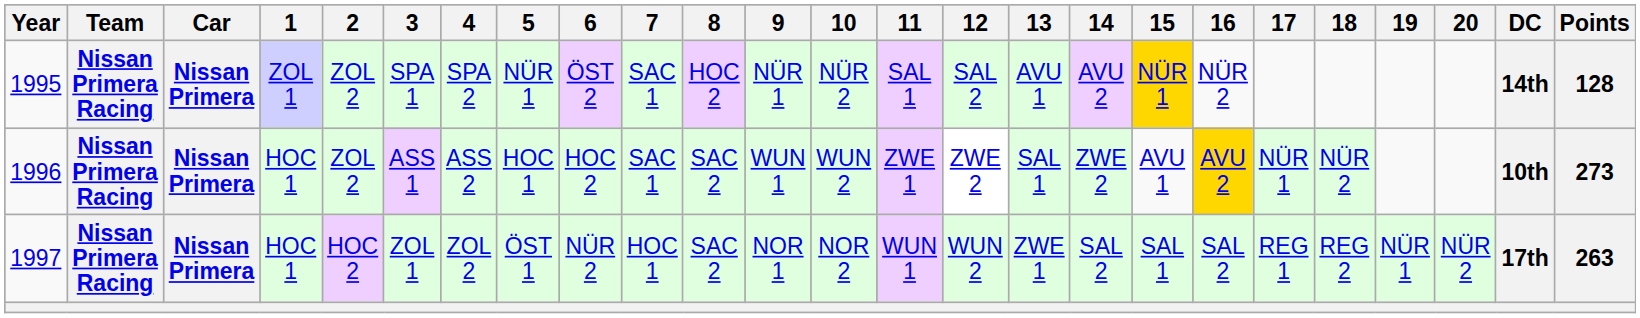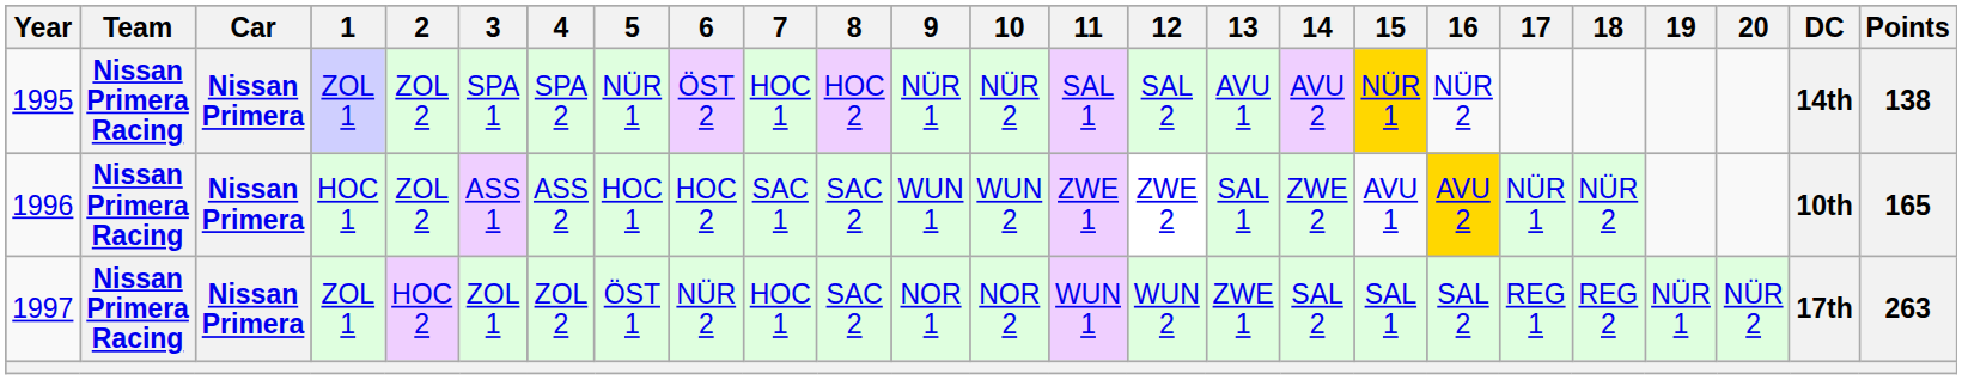 <table class="wikitable" border="1" style="text-align:center; font-size:85%;">
 <tr>
 <th>Year</th>
 <th>Team</th>
 <th>Car</th>
 <th>1</th>
 <th>2</th>
 <th>3</th>
 <th>4</th>
 <th>5</th>
 <th>6</th>
 <th>7</th>
 <th>8</th>
 <th>9</th>
 <th>10</th>
 <th>11</th>
 <th>12</th>
 <th>13</th>
 <th>14</th>
 <th>15</th>
 <th>16</th>
 <th>17</th>
 <th>18</th>
 <th>19</th>
 <th>20</th>
 <th>DC</th>
 <th>Points</th>
 </tr>
 <tr>
 <td><a href='#'>1995</a></td>
 <th><a href='#'>Nissan Primera Racing</a></th>
 <th><a href='#'>Nissan Primera</a></th>
 <td style="background:#CFCFFF;"><a href='#'>ZOL<br>1</a><br></td>
 <td style="background:#DFFFDF;"><a href='#'>ZOL<br>2</a><br></td>
 <td style="background:#DFFFDF;"><a href='#'>SPA<br>1</a><br></td>
 <td style="background:#DFFFDF;"><a href='#'>SPA<br>2</a><br></td>
 <td style="background:#DFFFDF;"><a href='#'>NÜR<br>1</a><br></td>
 <td style="background:#EFCFFF;"><a href='#'>ÖST<br>2</a><br></td>
-<td style="background:#DFFFDF;"><a href='#'>SAC<br>1</a><br></td>
+<td style="background:#DFFFDF;"><a href='#'>HOC<br>1</a><br></td>
 <td style="background:#EFCFFF;"><a href='#'>HOC<br>2</a><br></td>
 <td style="background:#DFFFDF;"><a href='#'>NÜR<br>1</a><br></td>
 <td style="background:#DFFFDF;"><a href='#'>NÜR<br>2</a><br></td>
 <td style="background:#EFCFFF;"><a href='#'>SAL<br>1</a><br></td>
 <td style="background:#DFFFDF;"><a href='#'>SAL<br>2</a><br></td>
 <td style="background:#DFFFDF;"><a href='#'>AVU<br>1</a><br></td>
 <td style="background:#EFCFFF;"><a href='#'>AVU<br>2</a><br></td>
 <td style="background: gold;"><a href='#'>NÜR<br>1</a></td>
 <td><a href='#'>NÜR<br>2</a></td>
 <td></td>
 <td></td>
 <td></td>
 <td></td>
 <th>14th</th>
-<th>128</th>
+<th>138</th>
 </tr>
 <tr>
 <td><a href='#'>1996</a></td>
 <th><a href='#'>Nissan Primera Racing</a></th>
 <th><a href='#'>Nissan Primera</a></th>
 <td style="background:#DFFFDF;"><a href='#'>HOC<br>1</a><br></td>
 <td style="background:#DFFFDF;"><a href='#'>ZOL<br>2</a><br></td>
 <td style="background:#EFCFFF;"><a href='#'>ASS<br>1</a><br></td>
 <td style="background:#DFFFDF;"><a href='#'>ASS<br>2</a><br></td>
 <td style="background:#DFFFDF;"><a href='#'>HOC<br>1</a><br></td>
 <td style="background:#DFFFDF;"><a href='#'>HOC<br>2</a><br></td>
 <td style="background:#DFFFDF;"><a href='#'>SAC<br>1</a><br></td>
 <td style="background:#DFFFDF;"><a href='#'>SAC<br>2</a><br></td>
 <td style="background:#DFFFDF;"><a href='#'>WUN<br>1</a><br></td>
 <td style="background:#DFFFDF;"><a href='#'>WUN<br>2</a><br></td>
 <td style="background:#EFCFFF;"><a href='#'>ZWE<br>1</a><br></td>
 <td style="background:#FFFFFF;"><a href='#'>ZWE<br>2</a><br></td>
 <td style="background:#DFFFDF;"><a href='#'>SAL<br>1</a><br></td>
 <td style="background:#DFFFDF;"><a href='#'>ZWE<br>2</a><br></td>
 <td><a href='#'>AVU<br>1</a></td>
 <td style="background: gold;"><a href='#'>AVU<br>2</a></td>
 <td style="background:#DFFFDF;"><a href='#'>NÜR<br>1</a><br></td>
 <td style="background:#DFFFDF;"><a href='#'>NÜR<br>2</a><br></td>
 <td></td>
 <td></td>
 <th>10th</th>
-<th>273</th>
+<th>165</th>
 </tr>
 <tr>
 <td><a href='#'>1997</a></td>
 <th><a href='#'>Nissan Primera Racing</a></th>
 <th><a href='#'>Nissan Primera</a></th>
-<td style="background:#DFFFDF;"><a href='#'>HOC<br>1</a><br></td>
+<td style="background:#DFFFDF;"><a href='#'>ZOL<br>1</a><br></td>
 <td style="background:#EFCFFF;"><a href='#'>HOC<br>2</a><br></td>
 <td style="background:#DFFFDF;"><a href='#'>ZOL<br>1</a><br></td>
 <td style="background:#DFFFDF;"><a href='#'>ZOL<br>2</a><br></td>
 <td style="background:#DFFFDF;"><a href='#'>ÖST<br>1</a><br></td>
 <td style="background:#DFFFDF;"><a href='#'>NÜR<br>2</a><br></td>
 <td style="background:#DFFFDF;"><a href='#'>HOC<br>1</a><br></td>
 <td style="background:#DFFFDF;"><a href='#'>SAC<br>2</a><br></td>
 <td style="background:#DFFFDF;"><a href='#'>NOR<br>1</a><br></td>
 <td style="background:#DFFFDF;"><a href='#'>NOR<br>2</a><br></td>
 <td style="background:#EFCFFF;"><a href='#'>WUN<br>1</a><br></td>
 <td style="background:#DFFFDF;"><a href='#'>WUN<br>2</a><br></td>
 <td style="background:#DFFFDF;"><a href='#'>ZWE<br>1</a><br></td>
 <td style="background:#DFFFDF;"><a href='#'>SAL<br>2</a><br></td>
 <td style="background:#DFFFDF;"><a href='#'>SAL<br>1</a><br></td>
 <td style="background:#DFFFDF;"><a href='#'>SAL<br>2</a><br></td>
 <td style="background:#DFFFDF;"><a href='#'>REG<br>1</a><br></td>
 <td style="background:#DFFFDF;"><a href='#'>REG<br>2</a><br></td>
 <td style="background:#DFFFDF;"><a href='#'>NÜR<br>1</a><br></td>
 <td style="background:#DFFFDF;"><a href='#'>NÜR<br>2</a><br></td>
 <th>17th</th>
 <th>263</th>
 </tr>
 <tr>
 <th colspan="25"></th>
 </tr>
 </table>
